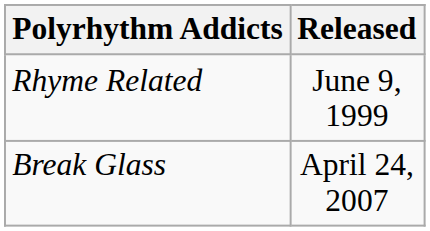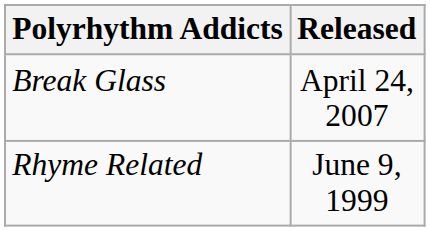 <table class="wikitable">
 <tr>
 <th align="left" valign="top">Polyrhythm Addicts</th>
 <th align="center" valign="top" width="40">Released</th>
 </tr>
 <tr>
+<td align="left" valign="top"><em>Break Glass</em></td>
+<td align="center" rowspan="1">April 24, 2007</td>
+</tr>
+<tr>
 <td align="left" valign="top"><em>Rhyme Related</em></td>
 <td align="center" rowspan="1">June 9, 1999</td>
 </tr>
-<tr>
-<td align="left" valign="top"><em>Break Glass</em></td>
-<td align="center" rowspan="1">April 24, 2007</td>
-</tr>
 </table>
